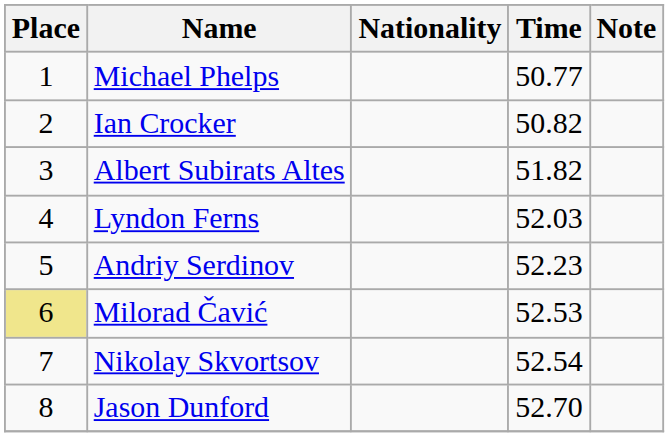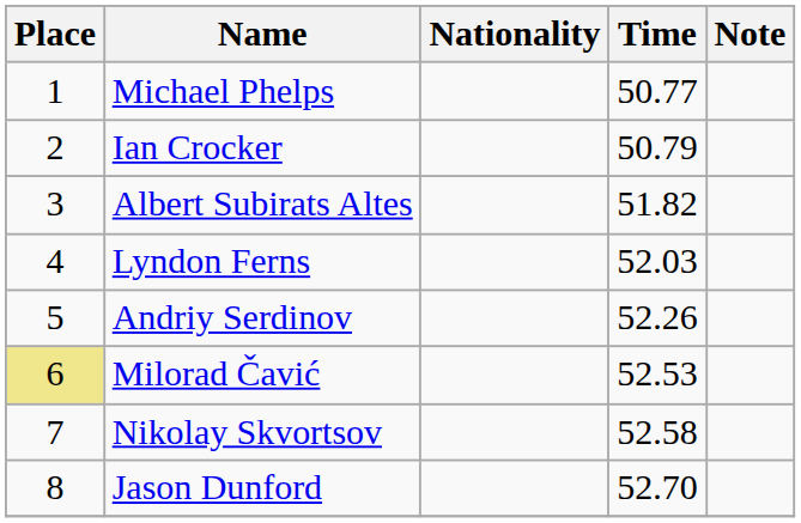 <table class="wikitable" style="text-align:center">
 <tr>
 <th>Place</th>
 <th>Name</th>
 <th>Nationality</th>
 <th>Time</th>
 <th>Note</th>
 </tr>
 <tr>
 <td>1</td>
 <td align=left><a href='#'>Michael Phelps</a></td>
 <td align=left></td>
 <td>50.77</td>
 <td></td>
 </tr>
 <tr>
 <td>2</td>
 <td align=left><a href='#'>Ian Crocker</a></td>
 <td align=left></td>
-<td>50.82</td>
+<td>50.79</td>
 <td></td>
 </tr>
 <tr>
 <td>3</td>
 <td align=left><a href='#'>Albert Subirats Altes</a></td>
 <td align=left></td>
 <td>51.82</td>
 <td></td>
 </tr>
 <tr>
 <td>4</td>
 <td align=left><a href='#'>Lyndon Ferns</a></td>
 <td align=left></td>
 <td>52.03</td>
 <td></td>
 </tr>
 <tr>
 <td>5</td>
 <td align=left><a href='#'>Andriy Serdinov</a></td>
 <td align=left></td>
-<td>52.23</td>
+<td>52.26</td>
 <td></td>
 </tr>
 <tr>
 <td style="background: khaki;">6</td>
 <td align=left><a href='#'>Milorad Čavić</a></td>
 <td align=left></td>
 <td>52.53</td>
 <td></td>
 </tr>
 <tr>
 <td>7</td>
 <td align=left><a href='#'>Nikolay Skvortsov</a></td>
 <td align=left></td>
-<td>52.54</td>
+<td>52.58</td>
 <td></td>
 </tr>
 <tr>
 <td>8</td>
 <td align=left><a href='#'>Jason Dunford</a></td>
 <td align=left></td>
 <td>52.70</td>
 <td></td>
 </tr>
 <tr>
 </tr>
 </table>
